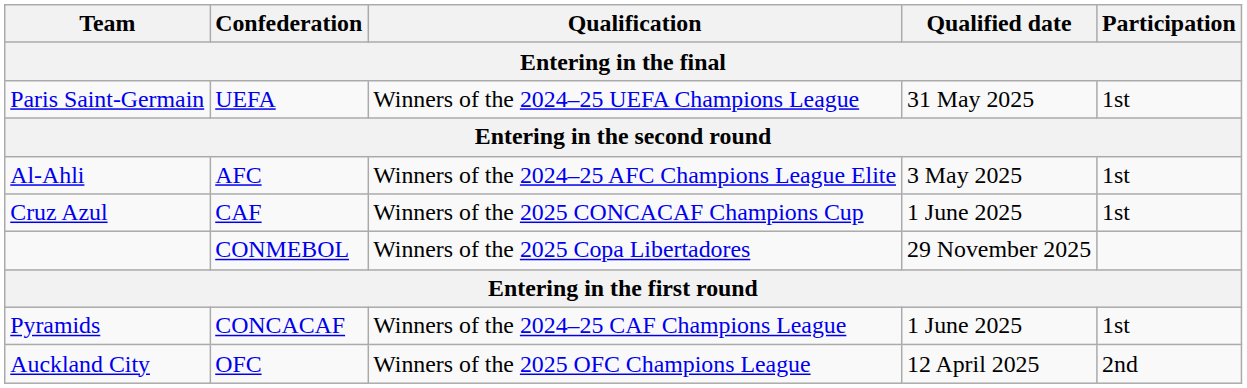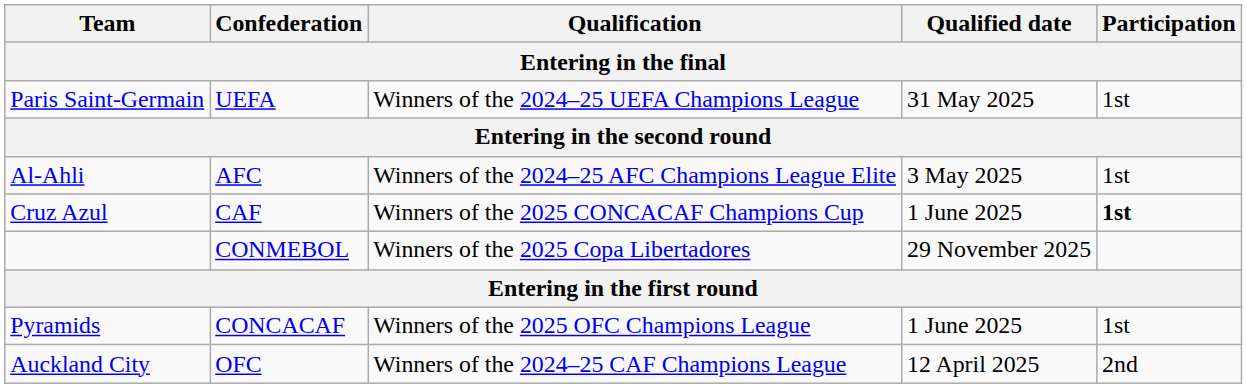 <table class="wikitable">
 <tr>
 <th>Team</th>
 <th>Confederation</th>
 <th>Qualification</th>
 <th>Qualified date</th>
 <th>Participation</th>
 </tr>
 <tr>
 <th colspan=5>Entering in the final</th>
 </tr>
 <tr>
 <td> <a href='#'>Paris Saint-Germain</a></td>
 <td><a href='#'>UEFA</a></td>
 <td>Winners of the <a href='#'>2024–25 UEFA Champions League</a></td>
 <td>31 May 2025</td>
 <td>1st</td>
 </tr>
 <tr>
 <th colspan=5>Entering in the second round</th>
 </tr>
 <tr>
 <td> <a href='#'>Al-Ahli</a></td>
 <td><a href='#'>AFC</a></td>
 <td>Winners of the <a href='#'>2024–25 AFC Champions League Elite</a></td>
 <td>3 May 2025</td>
 <td>1st</td>
 </tr>
 <tr>
 <td> <a href='#'>Cruz Azul</a></td>
 <td><a href='#'>CAF</a></td>
 <td>Winners of the <a href='#'>2025 CONCACAF Champions Cup</a></td>
 <td>1 June 2025</td>
-<td>1st</td>
+<td><strong>1st</strong></td>
 </tr>
 <tr>
 <td></td>
 <td><a href='#'>CONMEBOL</a></td>
 <td>Winners of the <a href='#'>2025 Copa Libertadores</a></td>
 <td>29 November 2025</td>
 <td></td>
 </tr>
 <tr>
 <th colspan=5>Entering in the first round</th>
 </tr>
 <tr>
 <td> <a href='#'>Pyramids</a></td>
 <td><a href='#'>CONCACAF</a></td>
-<td>Winners of the <a href='#'>2024–25 CAF Champions League</a></td>
+<td>Winners of the <a href='#'>2025 OFC Champions League</a></td>
 <td>1 June 2025</td>
 <td>1st</td>
 </tr>
 <tr>
 <td> <a href='#'>Auckland City</a></td>
 <td><a href='#'>OFC</a></td>
-<td>Winners of the <a href='#'>2025 OFC Champions League</a></td>
+<td>Winners of the <a href='#'>2024–25 CAF Champions League</a></td>
 <td>12 April 2025</td>
 <td>2nd </td>
 </tr>
 </table>
